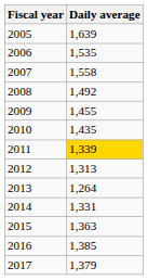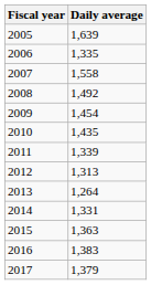 <table class="wikitable">
 <tr>
 <th>Fiscal year</th>
 <th>Daily average</th>
 </tr>
 <tr>
 <td>2005</td>
 <td>1,639</td>
 </tr>
 <tr>
 <td>2006</td>
-<td>1,535</td>
+<td>1,335</td>
 </tr>
 <tr>
 <td>2007</td>
 <td>1,558</td>
 </tr>
 <tr>
 <td>2008</td>
 <td>1,492</td>
 </tr>
 <tr>
 <td>2009</td>
-<td>1,455</td>
+<td>1,454</td>
 </tr>
 <tr>
 <td>2010</td>
 <td>1,435</td>
 </tr>
 <tr>
 <td>2011</td>
-<td style="background: gold;">1,339</td>
+<td>1,339</td>
 </tr>
 <tr>
 <td>2012</td>
 <td>1,313</td>
 </tr>
 <tr>
 <td>2013</td>
 <td>1,264</td>
 </tr>
 <tr>
 <td>2014</td>
 <td>1,331</td>
 </tr>
 <tr>
 <td>2015</td>
 <td>1,363</td>
 </tr>
 <tr>
 <td>2016</td>
-<td>1,385</td>
+<td>1,383</td>
 </tr>
 <tr>
 <td>2017</td>
 <td>1,379</td>
 </tr>
 </table>
